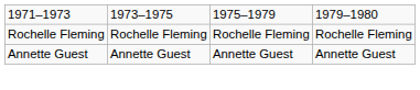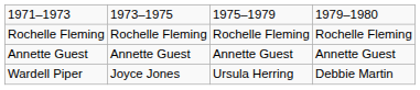 <table class="wikitable">
 <tr>
 <td>1971–1973</td>
 <td>1973–1975</td>
 <td>1975–1979</td>
 <td>1979–1980</td>
 </tr>
 <tr>
 <td>Rochelle Fleming</td>
 <td>Rochelle Fleming</td>
 <td>Rochelle Fleming</td>
 <td>Rochelle Fleming</td>
 </tr>
 <tr>
 <td>Annette Guest</td>
 <td>Annette Guest</td>
 <td>Annette Guest</td>
 <td>Annette Guest</td>
 </tr>
+<tr>
+<td>Wardell Piper</td>
+<td>Joyce Jones</td>
+<td>Ursula Herring</td>
+<td>Debbie Martin</td>
+</tr>
 </table>
